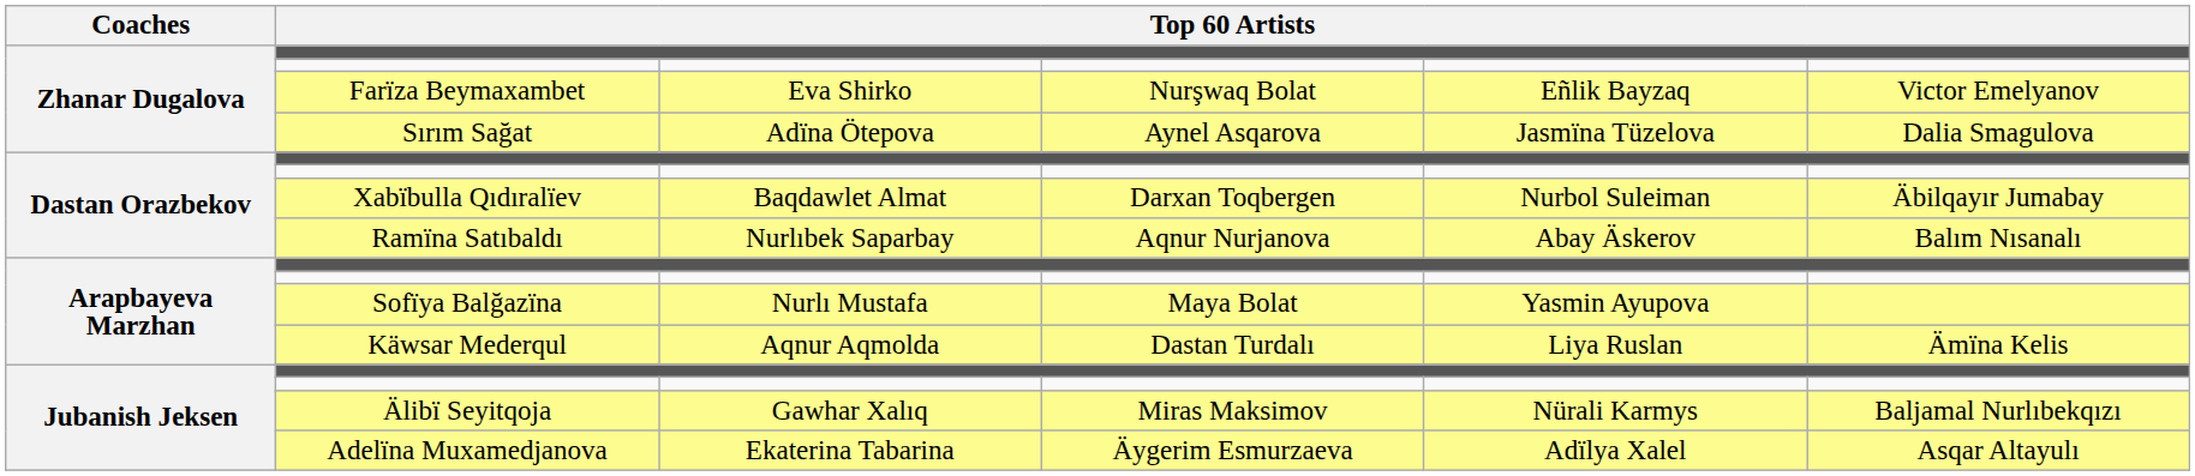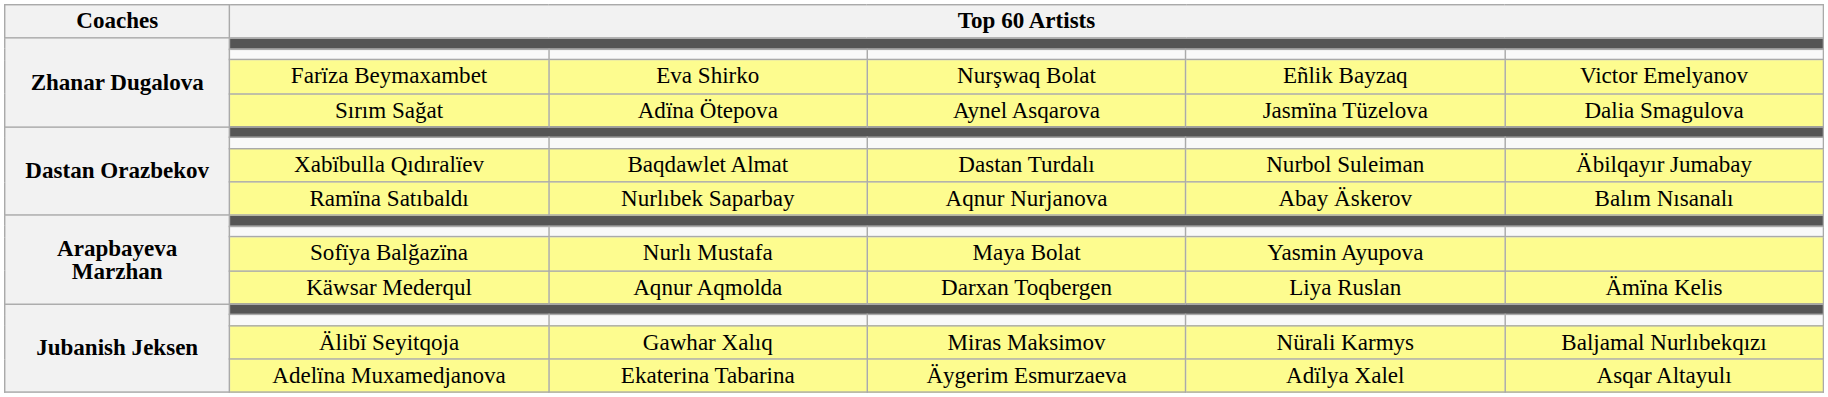 <table class="wikitable" style="text-align:center; line-height:16px; width:100%">
 <tr>
 <th scope="col" style="width:12%">Coaches</th>
 <th colspan="5" style="width:88%">Top 60 Artists</th>
 </tr>
 <tr>
 <th rowspan="4">Zhanar Dugalova</th>
 <td colspan="5" style="background:#555"></td>
 </tr>
 <tr>
 <td style="width:17%"></td>
 <td style="width:17%"></td>
 <td style="width:17%"></td>
 <td style="width:17%" style="background:#E8CCD7;"></td>
 <td style="width:17%" style="background:#E8CCD7;"></td>
 </tr>
 <tr>
 <td style="background:#fdfc8f;">Farïza Beymaxambet</td>
 <td style="background:#fdfc8f;">Eva Shirko</td>
 <td style="background:#fdfc8f;">Nurşwaq Bolat</td>
 <td style="background:#fdfc8f;">Eñlik Bayzaq</td>
 <td style="background:#fdfc8f;">Victor Emelyanov</td>
 </tr>
 <tr>
 <td style="background:#fdfc8f;">Sırım Sağat</td>
 <td style="background:#fdfc8f;">Adïna Ötepova</td>
 <td style="background:#fdfc8f;">Aynel Asqarova</td>
 <td style="background:#fdfc8f;">Jasmïna Tüzelova</td>
 <td style="background:#fdfc8f;">Dalia Smagulova</td>
 </tr>
 <tr>
 <th rowspan="4">Dastan Orazbekov</th>
 <td colspan="5" style="background:#555"></td>
 </tr>
 <tr>
 <td style="width:17%"></td>
 <td style="width:17%"></td>
 <td style="width:17%"></td>
 <td style="width:17%" style="background:#E8CCD7;"></td>
 <td style="width:17%" style="background:#E8CCD7;"></td>
 </tr>
 <tr>
 <td style="background:#fdfc8f;">Xabïbulla Qıdıralïev</td>
 <td style="background:#fdfc8f;">Baqdawlet Almat</td>
-<td style="background:#fdfc8f;">Darxan Toqbergen</td>
+<td style="background:#fdfc8f;">Dastan Turdalı</td>
 <td style="background:#fdfc8f;">Nurbol Suleiman</td>
 <td style="background:#fdfc8f;">Äbilqayır Jumabay</td>
 </tr>
 <tr>
 <td style="background:#fdfc8f;">Ramïna Satıbaldı</td>
 <td style="background:#fdfc8f;">Nurlıbek Saparbay</td>
 <td style="background:#fdfc8f;">Aqnur Nurjanova</td>
 <td style="background:#fdfc8f;">Abay Äskerov</td>
 <td style="background:#fdfc8f;">Balım Nısanalı</td>
 </tr>
 <tr>
 <th rowspan="4">Arapbayeva Marzhan</th>
 <td colspan="5" style="background:#555"></td>
 </tr>
 <tr>
 <td style="width:17%"></td>
 <td style="width:17%"></td>
 <td style="width:17%"></td>
 <td style="width:17%" style="background:#E8CCD7;"></td>
 <td style="width:17%" style="background:#E8CCD7;"></td>
 </tr>
 <tr>
 <td style="background:#fdfc8f;">Sofïya Balğazïna</td>
 <td style="background:#fdfc8f;">Nurlı Mustafa</td>
 <td style="background:#fdfc8f;">Maya Bolat</td>
 <td style="background:#fdfc8f;">Yasmin Ayupova</td>
 <td style="background:#fdfc8f;"></td>
 </tr>
 <tr>
 <td style="background:#fdfc8f;">Käwsar Mederqul</td>
 <td style="background:#fdfc8f;">Aqnur Aqmolda</td>
-<td style="background:#fdfc8f;">Dastan Turdalı</td>
+<td style="background:#fdfc8f;">Darxan Toqbergen</td>
 <td style="background:#fdfc8f;">Liya Ruslan</td>
 <td style="background:#fdfc8f;">Ämïna Kelis</td>
 </tr>
 <tr>
 <th rowspan="4">Jubanish Jeksen</th>
 <td colspan="5" style="background:#555"></td>
 </tr>
 <tr>
 <td style="width:17%"></td>
 <td style="width:17%"></td>
 <td style="width:17%"></td>
 <td style="width:17%" style="background:#E8CCD7;"></td>
 <td style="width:17%" style="background:#E8CCD7;"></td>
 </tr>
 <tr>
 <td style="background:#fdfc8f;">Älibï Seyitqoja</td>
 <td style="background:#fdfc8f;">Gawhar Xalıq</td>
 <td style="background:#fdfc8f;">Miras Maksimov</td>
 <td style="background:#fdfc8f;">Nürali Karmys</td>
 <td style="background:#fdfc8f;">Baljamal Nurlıbekqızı</td>
 </tr>
 <tr>
 <td style="background:#fdfc8f;">Adelïna Muxamedjanova</td>
 <td style="background:#fdfc8f;">Ekaterina Tabarina</td>
 <td style="background:#fdfc8f;">Äygerim Esmurzaeva</td>
 <td style="background:#fdfc8f;">Adïlya Xalel</td>
 <td style="background:#fdfc8f;">Asqar Altayulı</td>
 </tr>
 </table>
